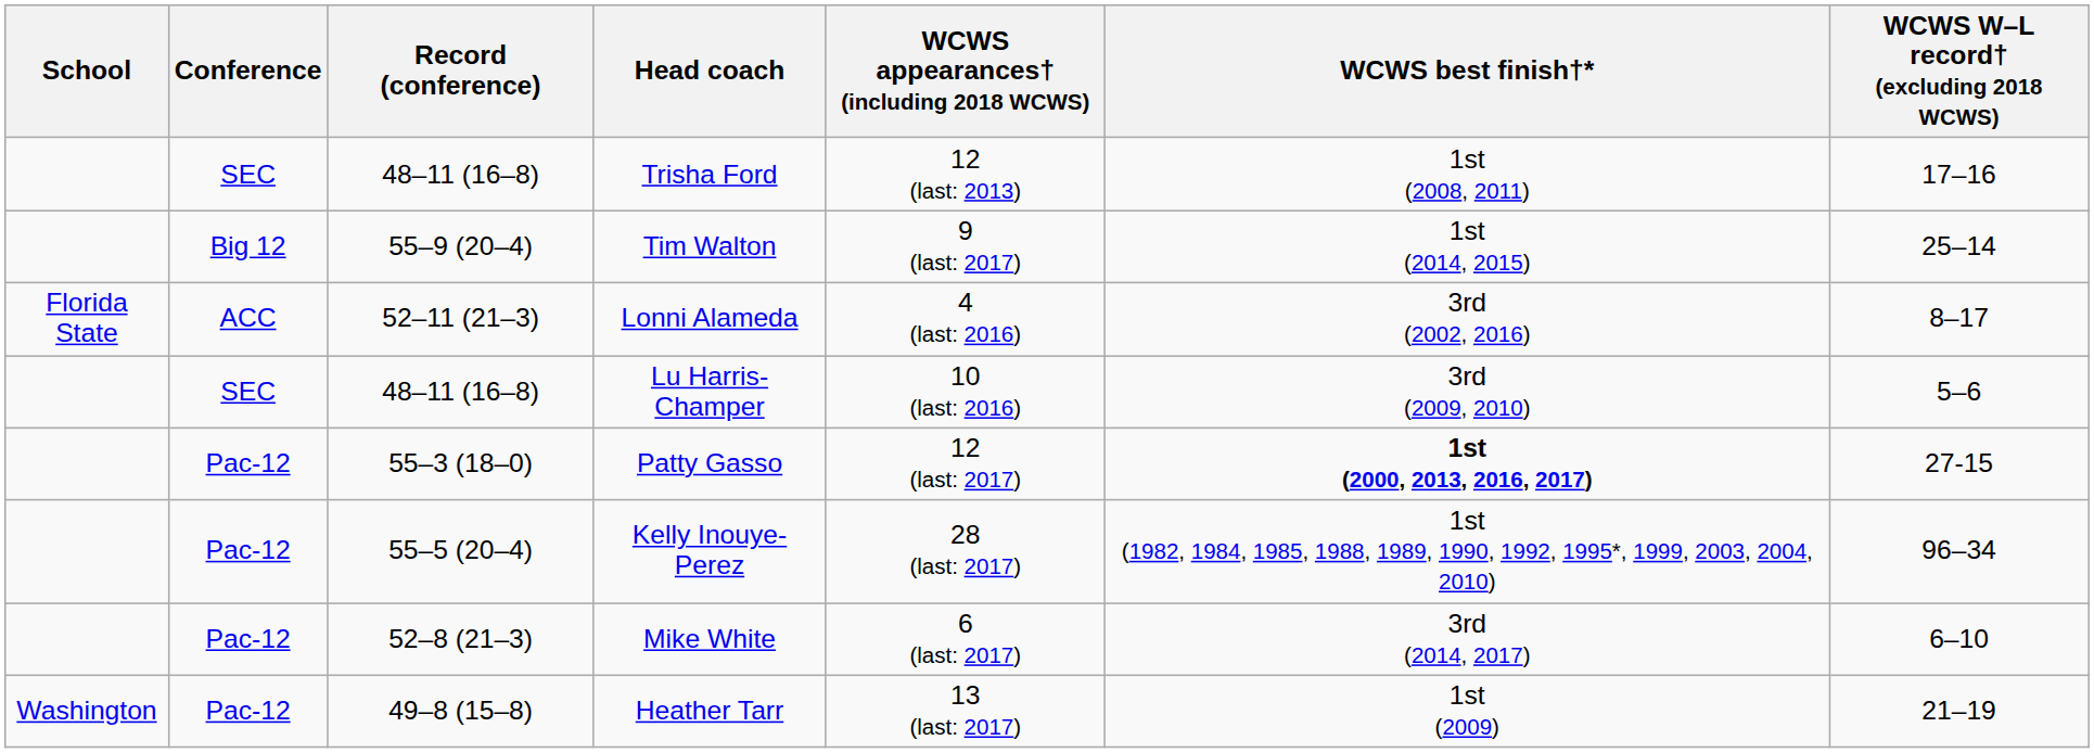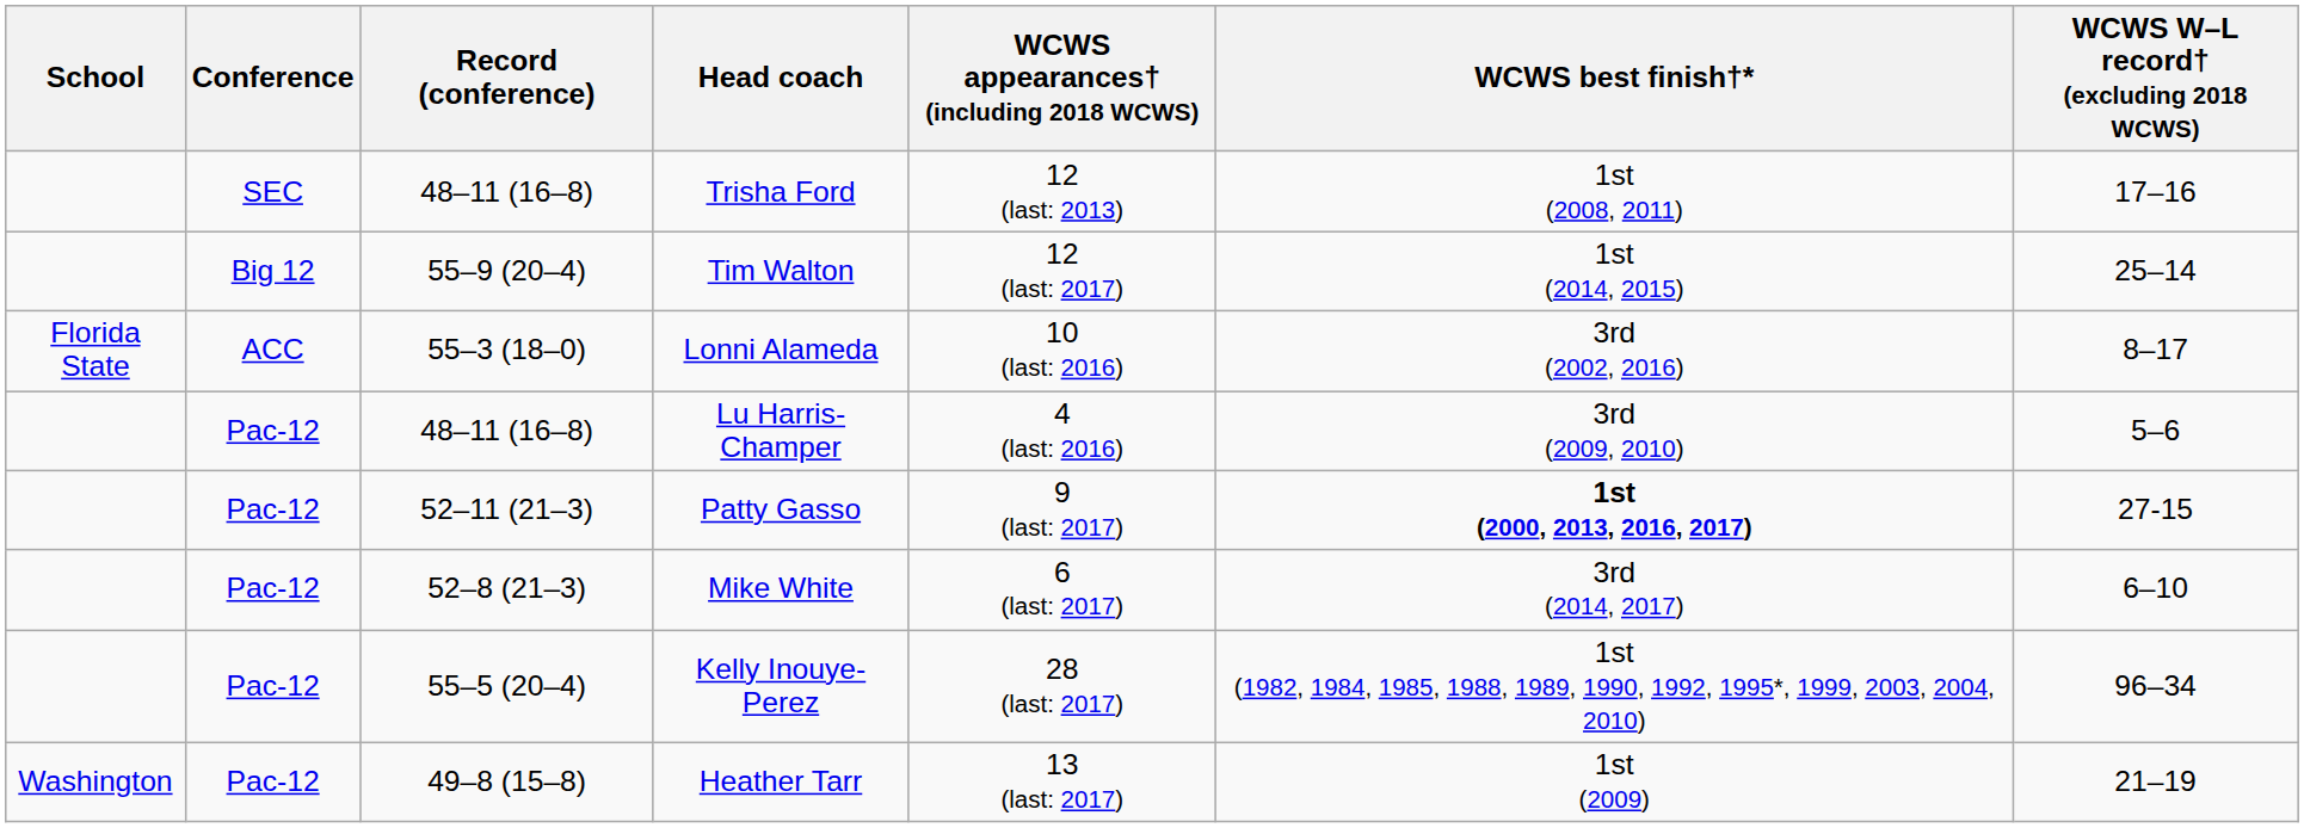 <table class="wikitable">
 <tr>
 <th>School</th>
 <th>Conference</th>
 <th>Record (conference)</th>
 <th>Head coach</th>
 <th>WCWS appearances†<br><small> (including 2018 WCWS) </small></th>
 <th>WCWS best finish†*</th>
 <th>WCWS W–L record†<br><small> (excluding 2018 WCWS) </small></th>
 </tr>
 <tr align=center>
 <td></td>
 <td><a href='#'>SEC</a></td>
 <td>48–11 (16–8)</td>
 <td><a href='#'>Trisha Ford</a></td>
 <td>12 <br><small>(last: <a href='#'>2013</a>)</small></td>
 <td>1st <br><small>(<a href='#'>2008</a>, <a href='#'>2011</a>)</small></td>
 <td>17–16</td>
 </tr>
 <tr align=center>
 <td></td>
 <td><a href='#'>Big 12</a></td>
 <td>55–9 (20–4)</td>
 <td><a href='#'>Tim Walton</a></td>
-<td>9<br><small>(last: <a href='#'>2017</a>)</small></td>
+<td>12<br><small>(last: <a href='#'>2017</a>)</small></td>
 <td>1st<br><small>(<a href='#'>2014</a>, <a href='#'>2015</a>)</small></td>
 <td>25–14</td>
 </tr>
 <tr align=center>
 <td><a href='#'>Florida State</a></td>
 <td><a href='#'>ACC</a></td>
-<td>52–11 (21–3)</td>
+<td>55–3 (18–0)</td>
 <td><a href='#'>Lonni Alameda</a></td>
-<td>4<br><small>(last: <a href='#'>2016</a>)</small></td>
+<td>10<br><small>(last: <a href='#'>2016</a>)</small></td>
 <td>3rd<br><small>(<a href='#'>2002</a>, <a href='#'>2016</a>)</small></td>
 <td>8–17</td>
 </tr>
 <tr align=center>
 <td></td>
-<td><a href='#'>SEC</a></td>
+<td><a href='#'>Pac-12</a></td>
 <td>48–11 (16–8)</td>
 <td><a href='#'>Lu Harris-Champer</a></td>
-<td>10<br><small>(last: <a href='#'>2016</a>)</small></td>
+<td>4<br><small>(last: <a href='#'>2016</a>)</small></td>
 <td>3rd<br><small>(<a href='#'>2009</a>, <a href='#'>2010</a>)</small></td>
 <td>5–6</td>
 </tr>
 <tr align=center>
 <td></td>
 <td><a href='#'>Pac-12</a></td>
-<td>55–3 (18–0)</td>
+<td>52–11 (21–3)</td>
 <td><a href='#'>Patty Gasso</a></td>
-<td>12<br><small>(last: <a href='#'>2017</a>)</small></td>
+<td>9<br><small>(last: <a href='#'>2017</a>)</small></td>
 <td><strong>1st<br><small>(<a href='#'>2000</a>, <a href='#'>2013</a>, <a href='#'>2016</a>, <a href='#'>2017</a>)</small></strong></td>
 <td>27-15</td>
+</tr>
+<tr align=center>
+<td></td>
+<td><a href='#'>Pac-12</a></td>
+<td>52–8 (21–3)</td>
+<td><a href='#'>Mike White</a></td>
+<td>6<br><small>(last: <a href='#'>2017</a>)</small></td>
+<td>3rd<br><small>(<a href='#'>2014</a>, <a href='#'>2017</a>)</small></td>
+<td>6–10</td>
 </tr>
 <tr align=center>
 <td></td>
 <td><a href='#'>Pac-12</a></td>
 <td>55–5 (20–4)</td>
 <td><a href='#'>Kelly Inouye-Perez</a></td>
 <td>28<br><small>(last: <a href='#'>2017</a>)</small></td>
 <td>1st<br><small>(<a href='#'>1982</a>, <a href='#'>1984</a>, <a href='#'>1985</a>, <a href='#'>1988</a>, <a href='#'>1989</a>, <a href='#'>1990</a>, <a href='#'>1992</a>, <a href='#'>1995</a>*, <a href='#'>1999</a>, <a href='#'>2003</a>, <a href='#'>2004</a>, <a href='#'>2010</a>)</small></td>
 <td>96–34</td>
 </tr>
 <tr align=center>
-<td></td>
-<td><a href='#'>Pac-12</a></td>
-<td>52–8 (21–3)</td>
-<td><a href='#'>Mike White</a></td>
-<td>6<br><small>(last: <a href='#'>2017</a>)</small></td>
-<td>3rd<br><small>(<a href='#'>2014</a>, <a href='#'>2017</a>)</small></td>
-<td>6–10</td>
-</tr>
-<tr align=center>
 <td><a href='#'>Washington</a></td>
 <td><a href='#'>Pac-12</a></td>
 <td>49–8 (15–8)</td>
 <td><a href='#'>Heather Tarr</a></td>
 <td>13<br><small>(last: <a href='#'>2017</a>)</small></td>
 <td>1st<br><small>(<a href='#'>2009</a>)</small></td>
 <td>21–19</td>
 </tr>
 </table>
